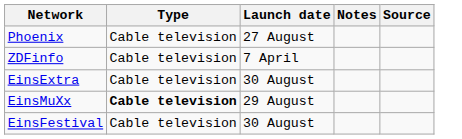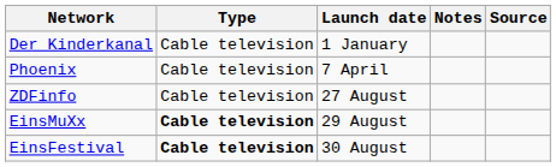 <table class="wikitable sortable">
 <tr>
 <th>Network</th>
 <th>Type</th>
 <th>Launch date</th>
 <th>Notes</th>
 <th>Source</th>
 </tr>
 <tr>
+<td><a href='#'>Der Kinderkanal</a></td>
+<td>Cable television</td>
+<td>1 January</td>
+<td></td>
+<td></td>
+</tr>
+<tr>
 <td><a href='#'>Phoenix</a></td>
 <td>Cable television</td>
-<td>27 August</td>
+<td>7 April</td>
 <td></td>
 <td></td>
 </tr>
 <tr>
 <td><a href='#'>ZDFinfo</a></td>
 <td>Cable television</td>
-<td>7 April</td>
-<td></td>
-<td></td>
-</tr>
-<tr>
-<td><a href='#'>EinsExtra</a></td>
-<td>Cable television</td>
-<td>30 August</td>
+<td>27 August</td>
 <td></td>
 <td></td>
 </tr>
 <tr>
 <td><a href='#'>EinsMuXx</a></td>
 <td><strong>Cable television</strong></td>
 <td>29 August</td>
 <td></td>
 <td></td>
 </tr>
 <tr>
 <td><a href='#'>EinsFestival</a></td>
-<td>Cable television</td>
+<td><strong>Cable television</strong></td>
 <td>30 August</td>
 <td></td>
 <td></td>
 </tr>
 </table>
